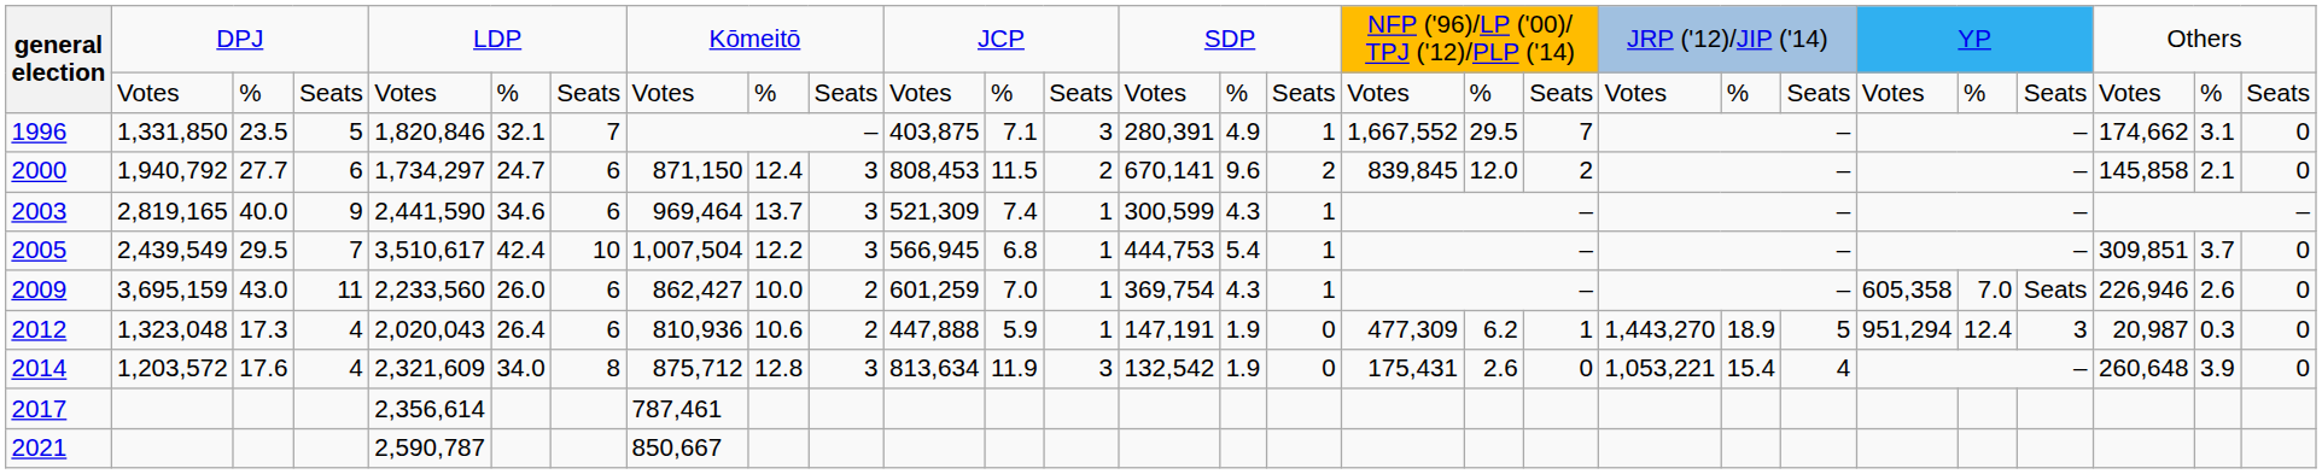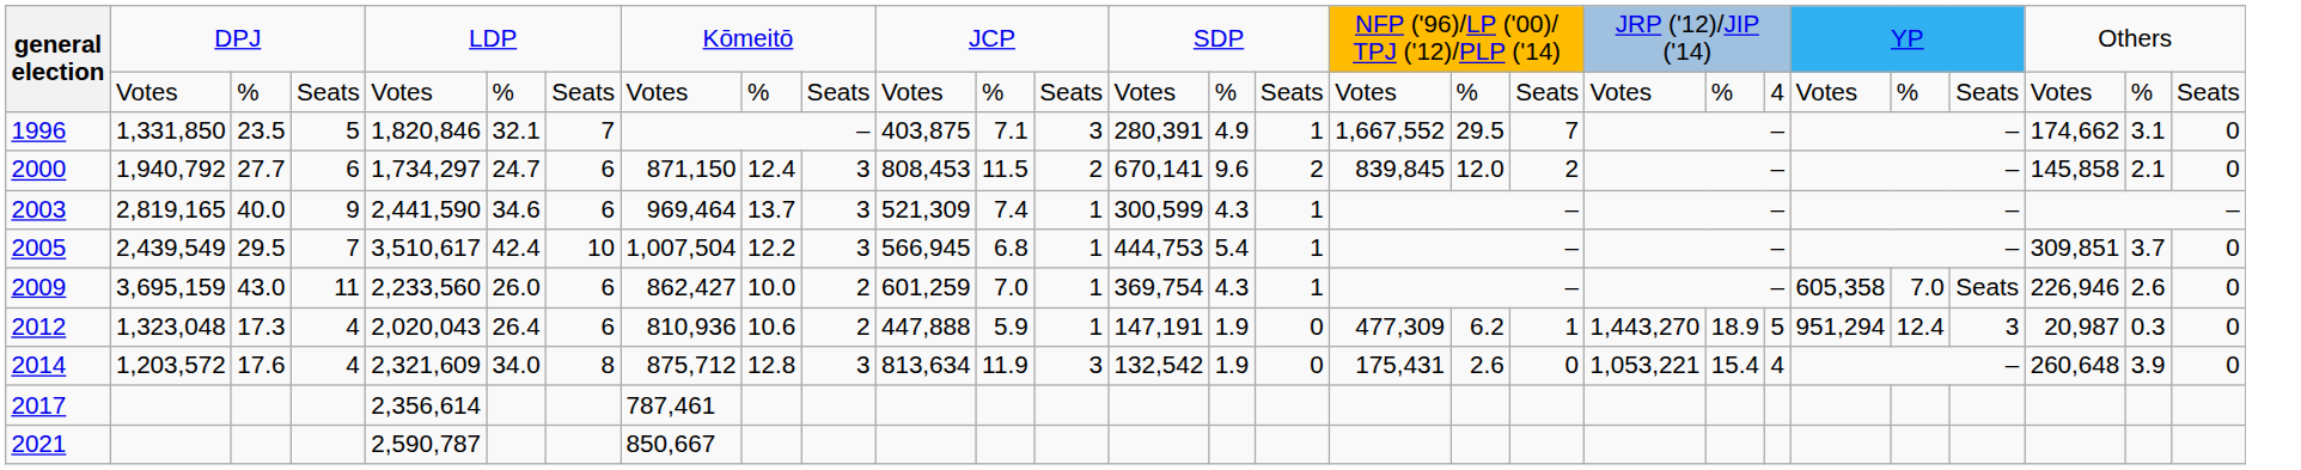 <table class="wikitable">
 <tr align="center">
 <th rowspan="2">general election</th>
 <td colspan="3" ><a href='#'>DPJ</a></td>
 <td colspan="3" ><a href='#'>LDP</a></td>
 <td colspan="3" ><a href='#'>Kōmeitō</a></td>
 <td colspan="3" ><a href='#'>JCP</a></td>
 <td colspan="3" ><a href='#'>SDP</a></td>
 <td colspan="3" bgcolor="#FFBC00"><a href='#'>NFP</a> ('96)/<a href='#'>LP</a> ('00)/<br><a href='#'>TPJ</a> ('12)/<a href='#'>PLP</a> ('14)</td>
 <td colspan="3" bgcolor="#A0C0E0"><a href='#'>JRP</a> ('12)/<a href='#'>JIP</a> ('14)</td>
 <td colspan="3" bgcolor="#30B0F0"><a href='#'>YP</a></td>
 <td colspan="3" >Others</td>
 </tr>
 <tr>
 <td>Votes</td>
 <td>%</td>
 <td>Seats</td>
 <td>Votes</td>
 <td>%</td>
 <td>Seats</td>
 <td>Votes</td>
 <td>%</td>
 <td>Seats</td>
 <td>Votes</td>
 <td>%</td>
 <td>Seats</td>
 <td>Votes</td>
 <td>%</td>
 <td>Seats</td>
 <td>Votes</td>
 <td>%</td>
 <td>Seats</td>
 <td>Votes</td>
 <td>%</td>
-<td>Seats</td>
+<td>4</td>
 <td>Votes</td>
 <td>%</td>
 <td>Seats</td>
 <td>Votes</td>
 <td>%</td>
 <td>Seats</td>
 </tr>
 <tr align="right">
 <td align="left"><a href='#'>1996</a></td>
 <td>1,331,850</td>
 <td>23.5</td>
 <td>5</td>
 <td>1,820,846</td>
 <td>32.1</td>
 <td>7</td>
 <td colspan="3">–</td>
 <td>403,875</td>
 <td>7.1</td>
 <td>3</td>
 <td>280,391</td>
 <td>4.9</td>
 <td>1</td>
 <td>1,667,552</td>
 <td>29.5</td>
 <td>7</td>
 <td colspan="3">–</td>
 <td colspan="3">–</td>
 <td>174,662</td>
 <td>3.1</td>
 <td>0</td>
 </tr>
 <tr align="right">
 <td align="left"><a href='#'>2000</a></td>
 <td>1,940,792</td>
 <td>27.7</td>
 <td>6</td>
 <td>1,734,297</td>
 <td>24.7</td>
 <td>6</td>
 <td>871,150</td>
 <td>12.4</td>
 <td>3</td>
 <td>808,453</td>
 <td>11.5</td>
 <td>2</td>
 <td>670,141</td>
 <td>9.6</td>
 <td>2</td>
 <td>839,845</td>
 <td>12.0</td>
 <td>2</td>
 <td colspan="3">–</td>
 <td colspan="3">–</td>
 <td>145,858</td>
 <td>2.1</td>
 <td>0</td>
 </tr>
 <tr align="right">
 <td align="left"><a href='#'>2003</a></td>
 <td>2,819,165</td>
 <td>40.0</td>
 <td>9</td>
 <td>2,441,590</td>
 <td>34.6</td>
 <td>6</td>
 <td>969,464</td>
 <td>13.7</td>
 <td>3</td>
 <td>521,309</td>
 <td>7.4</td>
 <td>1</td>
 <td>300,599</td>
 <td>4.3</td>
 <td>1</td>
 <td colspan="3">–</td>
 <td colspan="3">–</td>
 <td colspan="3">–</td>
 <td colspan="3">–</td>
 </tr>
 <tr align="right">
 <td align="left"><a href='#'>2005</a></td>
 <td>2,439,549</td>
 <td>29.5</td>
 <td>7</td>
 <td>3,510,617</td>
 <td>42.4</td>
 <td>10</td>
 <td>1,007,504</td>
 <td>12.2</td>
 <td>3</td>
 <td>566,945</td>
 <td>6.8</td>
 <td>1</td>
 <td>444,753</td>
 <td>5.4</td>
 <td>1</td>
 <td colspan="3">–</td>
 <td colspan="3">–</td>
 <td colspan="3">–</td>
 <td>309,851</td>
 <td>3.7</td>
 <td>0</td>
 </tr>
 <tr align="right">
 <td align="left"><a href='#'>2009</a></td>
 <td>3,695,159</td>
 <td>43.0</td>
 <td>11</td>
 <td>2,233,560</td>
 <td>26.0</td>
 <td>6</td>
 <td>862,427</td>
 <td>10.0</td>
 <td>2</td>
 <td>601,259</td>
 <td>7.0</td>
 <td>1</td>
 <td>369,754</td>
 <td>4.3</td>
 <td>1</td>
 <td colspan="3">–</td>
 <td colspan="3">–</td>
 <td>605,358</td>
 <td>7.0</td>
 <td>Seats</td>
 <td>226,946</td>
 <td>2.6</td>
 <td>0</td>
 </tr>
 <tr align="right">
 <td align="left"><a href='#'>2012</a></td>
 <td>1,323,048</td>
 <td>17.3</td>
 <td>4</td>
 <td>2,020,043</td>
 <td>26.4</td>
 <td>6</td>
 <td>810,936</td>
 <td>10.6</td>
 <td>2</td>
 <td>447,888</td>
 <td>5.9</td>
 <td>1</td>
 <td>147,191</td>
 <td>1.9</td>
 <td>0</td>
 <td>477,309</td>
 <td>6.2</td>
 <td>1</td>
 <td>1,443,270</td>
 <td>18.9</td>
 <td>5</td>
 <td>951,294</td>
 <td>12.4</td>
 <td>3</td>
 <td>20,987</td>
 <td>0.3</td>
 <td>0</td>
 </tr>
 <tr align="right">
 <td align="left"><a href='#'>2014</a></td>
 <td>1,203,572</td>
 <td>17.6</td>
 <td>4</td>
 <td>2,321,609</td>
 <td>34.0</td>
 <td>8</td>
 <td>875,712</td>
 <td>12.8</td>
 <td>3</td>
 <td>813,634</td>
 <td>11.9</td>
 <td>3</td>
 <td>132,542</td>
 <td>1.9</td>
 <td>0</td>
 <td>175,431</td>
 <td>2.6</td>
 <td>0</td>
 <td>1,053,221</td>
 <td>15.4</td>
 <td>4</td>
 <td colspan="3">–</td>
 <td>260,648</td>
 <td>3.9</td>
 <td>0</td>
 </tr>
 <tr>
 <td><a href='#'>2017</a></td>
 <td></td>
 <td></td>
 <td></td>
 <td>2,356,614</td>
 <td></td>
 <td></td>
 <td>787,461</td>
 <td></td>
 <td></td>
 <td></td>
 <td></td>
 <td></td>
 <td></td>
 <td></td>
 <td></td>
 <td></td>
 <td></td>
 <td></td>
 <td></td>
 <td></td>
 <td></td>
 <td></td>
 <td></td>
 <td></td>
 <td></td>
 <td></td>
 <td></td>
 </tr>
 <tr>
 <td><a href='#'>2021</a></td>
 <td></td>
 <td></td>
 <td></td>
 <td>2,590,787</td>
 <td></td>
 <td></td>
 <td>850,667</td>
 <td></td>
 <td></td>
 <td></td>
 <td></td>
 <td></td>
 <td></td>
 <td></td>
 <td></td>
 <td></td>
 <td></td>
 <td></td>
 <td></td>
 <td></td>
 <td></td>
 <td></td>
 <td></td>
 <td></td>
 <td></td>
 <td></td>
 <td></td>
 </tr>
 </table>
